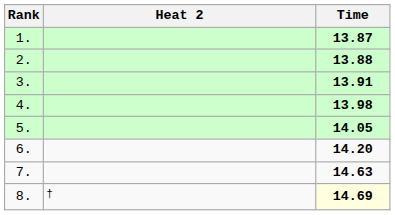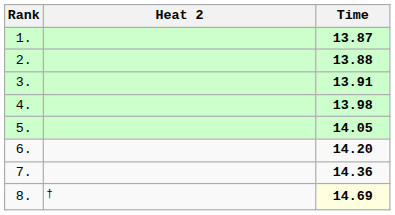 <table class="wikitable" style="border-collapse: collapse; font-size: 90%;">
 <tr>
 <th>Rank</th>
 <th style="width: 20em">Heat 2</th>
 <th style="width: 5em">Time</th>
 </tr>
 <tr style="background:#ccffcc;">
 <td align="center">1.</td>
 <td></td>
 <td align="center"><strong>13.87</strong></td>
 </tr>
 <tr style="background:#ccffcc;">
 <td align="center">2.</td>
 <td></td>
 <td align="center"><strong>13.88</strong></td>
 </tr>
 <tr style="background:#ccffcc;">
 <td align="center">3.</td>
 <td></td>
 <td align="center"><strong>13.91</strong></td>
 </tr>
 <tr style="background:#ccffcc;">
 <td align="center">4.</td>
 <td></td>
 <td align="center"><strong>13.98</strong></td>
 </tr>
 <tr style="background:#ccffcc;">
 <td align="center">5.</td>
 <td></td>
 <td align="center"><strong>14.05</strong></td>
 </tr>
 <tr>
 <td align="center">6.</td>
 <td></td>
 <td align="center"><strong>14.20</strong></td>
 </tr>
 <tr>
 <td align="center">7.</td>
 <td></td>
-<td align="center"><strong>14.63</strong></td>
+<td align="center"><strong>14.36</strong></td>
 </tr>
 <tr>
 <td align="center">8.</td>
 <td><sup>†</sup></td>
 <td align="center" style="background: lightyellow;"><strong>14.69</strong></td>
 </tr>
 </table>
